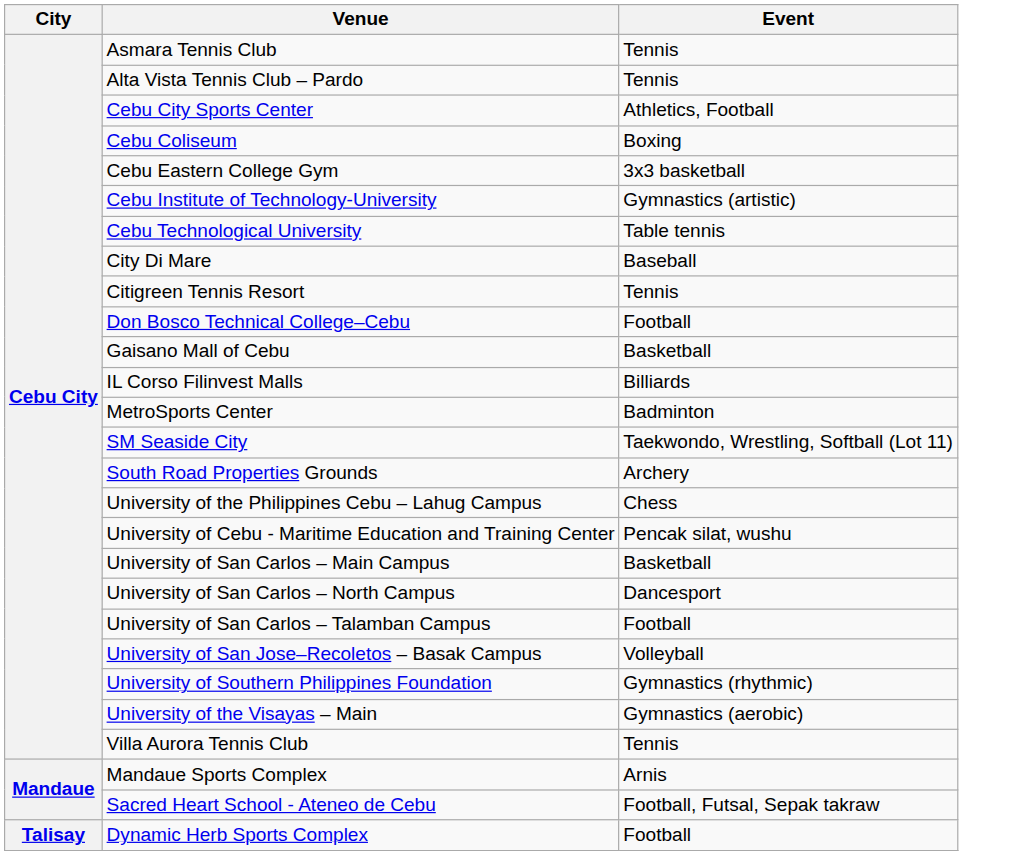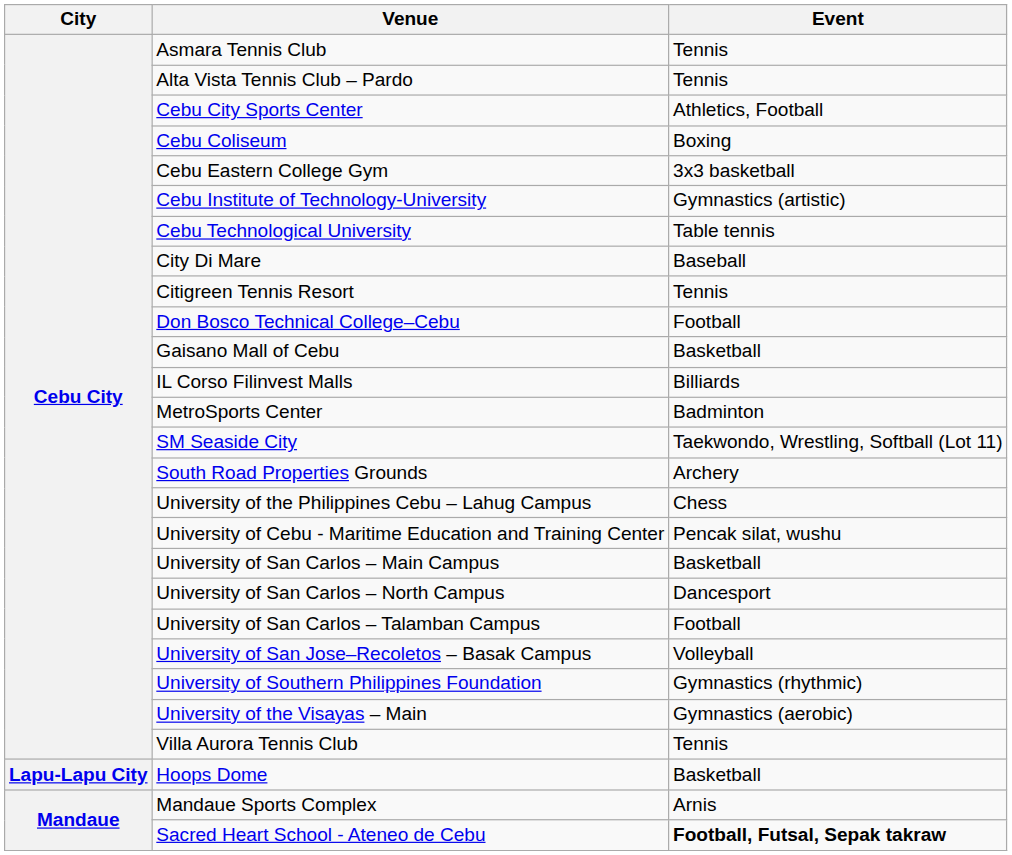 <table class="wikitable sortable plainrowheaders">
 <tr>
 <th>City</th>
 <th>Venue</th>
 <th>Event</th>
 </tr>
 <tr>
 <th rowspan=24 scope=row><a href='#'>Cebu City</a></th>
 <td>Asmara Tennis Club</td>
 <td>Tennis</td>
 </tr>
 <tr>
 <td>Alta Vista Tennis Club – Pardo</td>
 <td>Tennis</td>
 </tr>
 <tr>
 <td><a href='#'>Cebu City Sports Center</a></td>
 <td>Athletics, Football</td>
 </tr>
 <tr>
 <td><a href='#'>Cebu Coliseum</a></td>
 <td>Boxing</td>
 </tr>
 <tr>
 <td>Cebu Eastern College Gym</td>
 <td>3x3 basketball</td>
 </tr>
 <tr>
 <td><a href='#'>Cebu Institute of Technology-University</a></td>
 <td>Gymnastics (artistic)</td>
 </tr>
 <tr>
 <td><a href='#'>Cebu Technological University</a></td>
 <td>Table tennis</td>
 </tr>
 <tr>
 <td>City Di Mare</td>
 <td>Baseball</td>
 </tr>
 <tr>
 <td>Citigreen Tennis Resort</td>
 <td>Tennis</td>
 </tr>
 <tr>
 <td><a href='#'>Don Bosco Technical College–Cebu</a></td>
 <td>Football</td>
 </tr>
 <tr>
 <td>Gaisano Mall of Cebu</td>
 <td>Basketball</td>
 </tr>
 <tr>
 <td>IL Corso Filinvest Malls</td>
 <td>Billiards</td>
 </tr>
 <tr>
 <td>MetroSports Center</td>
 <td>Badminton</td>
 </tr>
 <tr>
 <td><a href='#'>SM Seaside City</a></td>
 <td>Taekwondo, Wrestling, Softball (Lot 11)</td>
 </tr>
 <tr>
 <td><a href='#'>South Road Properties</a> Grounds</td>
 <td>Archery</td>
 </tr>
 <tr>
 <td>University of the Philippines Cebu – Lahug Campus</td>
 <td>Chess</td>
 </tr>
 <tr>
 <td>University of Cebu - Maritime Education and Training Center</td>
 <td>Pencak silat, wushu</td>
 </tr>
 <tr>
 <td>University of San Carlos – Main Campus</td>
 <td>Basketball</td>
 </tr>
 <tr>
 <td>University of San Carlos – North Campus</td>
 <td>Dancesport</td>
 </tr>
 <tr>
 <td>University of San Carlos – Talamban Campus</td>
 <td>Football</td>
 </tr>
 <tr>
 <td><a href='#'>University of San Jose–Recoletos</a> – Basak Campus</td>
 <td>Volleyball</td>
 </tr>
 <tr>
 <td><a href='#'>University of Southern Philippines Foundation</a></td>
 <td>Gymnastics (rhythmic)</td>
 </tr>
 <tr>
 <td><a href='#'>University of the Visayas</a> – Main</td>
 <td>Gymnastics (aerobic)</td>
 </tr>
 <tr>
 <td>Villa Aurora Tennis Club</td>
 <td>Tennis</td>
 </tr>
 <tr>
+<th scope=row><a href='#'>Lapu-Lapu City</a></th>
+<td><a href='#'>Hoops Dome</a></td>
+<td>Basketball</td>
+</tr>
+<tr>
 <th rowspan=2 scope=row><a href='#'>Mandaue</a></th>
 <td>Mandaue Sports Complex</td>
 <td>Arnis</td>
 </tr>
 <tr>
 <td><a href='#'>Sacred Heart School - Ateneo de Cebu</a></td>
-<td>Football, Futsal, Sepak takraw</td>
-</tr>
-<tr>
-<th scope=row><a href='#'>Talisay</a></th>
-<td><a href='#'>Dynamic Herb Sports Complex</a></td>
-<td>Football</td>
+<td><strong>Football, Futsal, Sepak takraw</strong></td>
 </tr>
 <tr>
 </tr>
 </table>
